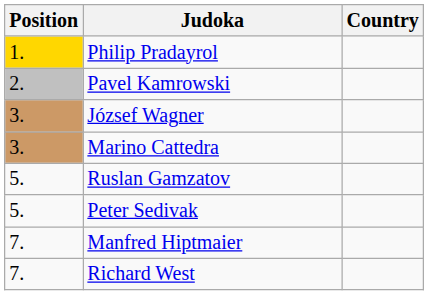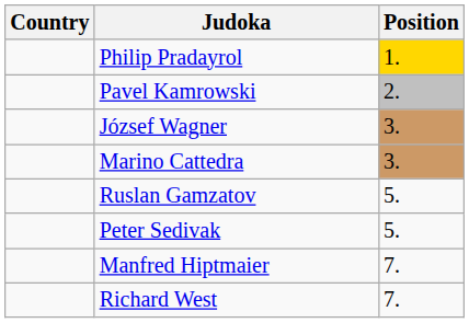 <table class=wikitable>
 <tr>
+<th width=10>Country</th>
+<th width=200>Judoka</th>
 <th width=10>Position</th>
-<th width=200>Judoka</th>
-<th width=10>Country</th>
 </tr>
 <tr>
+<td></td>
+<td><a href='#'>Philip Pradayrol</a></td>
 <td bgcolor=gold>1.</td>
-<td><a href='#'>Philip Pradayrol</a></td>
-<td></td>
 </tr>
 <tr>
+<td></td>
+<td><a href='#'>Pavel Kamrowski</a></td>
 <td bgcolor=silver>2.</td>
-<td><a href='#'>Pavel Kamrowski</a></td>
-<td></td>
 </tr>
 <tr>
+<td></td>
+<td><a href='#'>József Wagner</a></td>
 <td bgcolor=CC9966>3.</td>
-<td><a href='#'>József Wagner</a></td>
-<td></td>
 </tr>
 <tr>
+<td></td>
+<td><a href='#'>Marino Cattedra</a></td>
 <td bgcolor=CC9966>3.</td>
-<td><a href='#'>Marino Cattedra</a></td>
-<td></td>
 </tr>
 <tr>
+<td></td>
+<td><a href='#'>Ruslan Gamzatov</a></td>
 <td>5.</td>
-<td><a href='#'>Ruslan Gamzatov</a></td>
-<td></td>
 </tr>
 <tr>
+<td></td>
+<td><a href='#'>Peter Sedivak</a></td>
 <td>5.</td>
-<td><a href='#'>Peter Sedivak</a></td>
-<td></td>
 </tr>
 <tr>
+<td></td>
+<td><a href='#'>Manfred Hiptmaier</a></td>
 <td>7.</td>
-<td><a href='#'>Manfred Hiptmaier</a></td>
-<td></td>
 </tr>
 <tr>
+<td></td>
+<td><a href='#'>Richard West</a></td>
 <td>7.</td>
-<td><a href='#'>Richard West</a></td>
-<td></td>
 </tr>
 </table>
